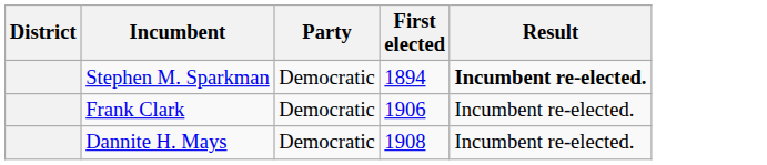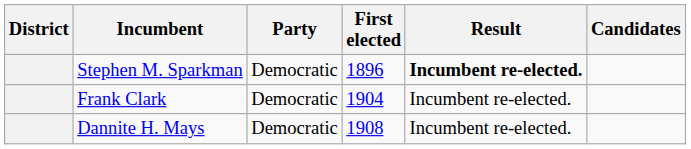 <table class=wikitable>
 <tr>
 <th>District</th>
 <th>Incumbent</th>
 <th>Party</th>
 <th>First<br>elected</th>
 <th>Result</th>
+<th>Candidates</th>
 </tr>
 <tr>
 <th></th>
 <td><a href='#'>Stephen M. Sparkman</a></td>
 <td>Democratic</td>
-<td><a href='#'>1894</a></td>
+<td><a href='#'>1896</a></td>
 <td><strong>Incumbent re-elected.</strong></td>
+<td nowrap></td>
 </tr>
 <tr>
 <th></th>
 <td><a href='#'>Frank Clark</a></td>
 <td>Democratic</td>
-<td><a href='#'>1906</a></td>
+<td><a href='#'>1904</a></td>
 <td>Incumbent re-elected.</td>
+<td nowrap></td>
 </tr>
 <tr>
 <th></th>
 <td><a href='#'>Dannite H. Mays</a></td>
 <td>Democratic</td>
 <td><a href='#'>1908</a></td>
 <td>Incumbent re-elected.</td>
+<td nowrap></td>
 </tr>
 </table>
